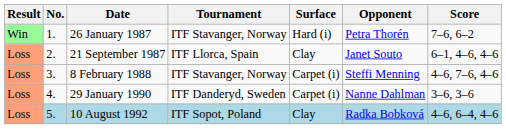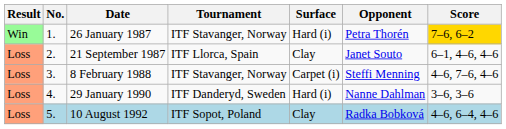 <table class="sortable wikitable" style="font-size:97%;">
 <tr>
 <th>Result</th>
 <th>No.</th>
 <th>Date</th>
 <th>Tournament</th>
 <th>Surface</th>
 <th>Opponent</th>
 <th class="unsortable">Score</th>
 </tr>
 <tr>
 <td style="background:#98fb98;">Win</td>
 <td>1.</td>
 <td>26 January 1987</td>
 <td>ITF Stavanger, Norway</td>
 <td>Hard (i)</td>
 <td> <a href='#'>Petra Thorén</a></td>
-<td>7–6, 6–2</td>
+<td style="background: gold;">7–6, 6–2</td>
 </tr>
 <tr>
 <td style="background:#ffa07a;">Loss</td>
 <td>2.</td>
 <td>21 September 1987</td>
 <td>ITF Llorca, Spain</td>
 <td>Clay</td>
 <td> <a href='#'>Janet Souto</a></td>
 <td>6–1, 4–6, 4–6</td>
 </tr>
 <tr>
 <td style="background:#ffa07a;">Loss</td>
 <td>3.</td>
 <td>8 February 1988</td>
 <td>ITF Stavanger, Norway</td>
 <td>Carpet (i)</td>
 <td> <a href='#'>Steffi Menning</a></td>
 <td>4–6, 7–6, 4–6</td>
 </tr>
 <tr>
 <td style="background:#ffa07a;">Loss</td>
 <td>4.</td>
 <td>29 January 1990</td>
 <td>ITF Danderyd, Sweden</td>
-<td>Carpet (i)</td>
+<td>Hard (i)</td>
 <td> <a href='#'>Nanne Dahlman</a></td>
 <td>3–6, 3–6</td>
 </tr>
 <tr style="background:lightblue;">
 <td style="background:#ffa07a;">Loss</td>
 <td>5.</td>
 <td>10 August 1992</td>
 <td>ITF Sopot, Poland</td>
 <td>Clay</td>
 <td> <a href='#'>Radka Bobková</a></td>
 <td>4–6, 6–4, 4–6</td>
 </tr>
 </table>
